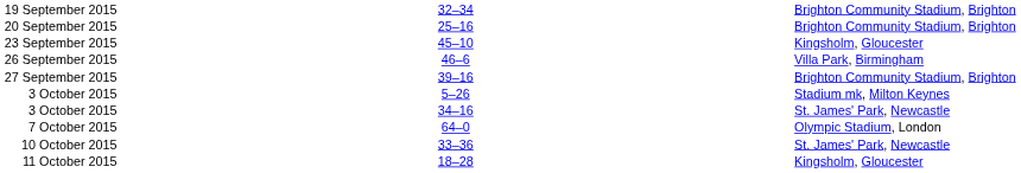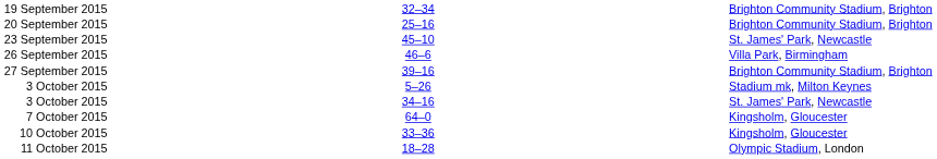 <table style="width:100%" cellspacing="1">
 <tr>
 <th width=15%></th>
 <th width=25%></th>
 <th width=10%></th>
 <th width=25%></th>
 </tr>
 <tr style=font-size:90%>
 <td align=right>19 September 2015</td>
 <td align=right></td>
 <td align=center><a href='#'>32–34</a></td>
 <td></td>
 <td><a href='#'>Brighton Community Stadium</a>, <a href='#'>Brighton</a></td>
 </tr>
 <tr style=font-size:90%>
 <td align=right>20 September 2015</td>
 <td align=right></td>
 <td align=center><a href='#'>25–16</a></td>
 <td></td>
 <td><a href='#'>Brighton Community Stadium</a>, <a href='#'>Brighton</a></td>
 </tr>
 <tr style=font-size:90%>
 <td align=right>23 September 2015</td>
 <td align=right></td>
 <td align=center><a href='#'>45–10</a></td>
 <td></td>
-<td><a href='#'>Kingsholm</a>, <a href='#'>Gloucester</a></td>
+<td><a href='#'>St. James' Park</a>, <a href='#'>Newcastle</a></td>
 </tr>
 <tr style=font-size:90%>
 <td align=right>26 September 2015</td>
 <td align=right></td>
 <td align=center><a href='#'>46–6</a></td>
 <td></td>
 <td><a href='#'>Villa Park</a>, <a href='#'>Birmingham</a></td>
 </tr>
 <tr style=font-size:90%>
 <td align=right>27 September 2015</td>
 <td align=right></td>
 <td align=center><a href='#'>39–16</a></td>
 <td></td>
 <td><a href='#'>Brighton Community Stadium</a>, <a href='#'>Brighton</a></td>
 </tr>
 <tr style=font-size:90%>
 <td align=right>3 October 2015</td>
 <td align=right></td>
 <td align=center><a href='#'>5–26</a></td>
 <td></td>
 <td><a href='#'>Stadium mk</a>, <a href='#'>Milton Keynes</a></td>
 </tr>
 <tr style=font-size:90%>
 <td align=right>3 October 2015</td>
 <td align=right></td>
 <td align=center><a href='#'>34–16</a></td>
 <td></td>
 <td><a href='#'>St. James' Park</a>, <a href='#'>Newcastle</a></td>
 </tr>
 <tr style=font-size:90%>
 <td align=right>7 October 2015</td>
 <td align=right></td>
 <td align=center><a href='#'>64–0</a></td>
 <td></td>
-<td><a href='#'>Olympic Stadium</a>, London</td>
+<td><a href='#'>Kingsholm</a>, <a href='#'>Gloucester</a></td>
 </tr>
 <tr style=font-size:90%>
 <td align=right>10 October 2015</td>
 <td align=right></td>
 <td align=center><a href='#'>33–36</a></td>
 <td></td>
-<td><a href='#'>St. James' Park</a>, <a href='#'>Newcastle</a></td>
+<td><a href='#'>Kingsholm</a>, <a href='#'>Gloucester</a></td>
 </tr>
 <tr style=font-size:90%>
 <td align=right>11 October 2015</td>
 <td align=right></td>
 <td align=center><a href='#'>18–28</a></td>
 <td></td>
-<td><a href='#'>Kingsholm</a>, <a href='#'>Gloucester</a></td>
+<td><a href='#'>Olympic Stadium</a>, London</td>
 </tr>
 </table>
